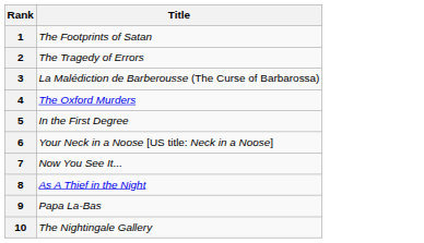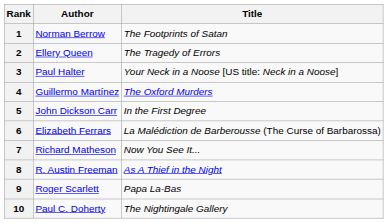 <table class="wikitable sortable" style="font-size:1.00em; line-height:1.5em;">
 <tr>
 <th>Rank</th>
+<th>Author</th>
 <th>Title</th>
 </tr>
 <tr>
 <th>1</th>
+<td><a href='#'>Norman Berrow</a></td>
 <td><em>The Footprints of Satan</em></td>
 </tr>
 <tr>
 <th>2</th>
+<td><a href='#'>Ellery Queen</a></td>
 <td><em>The Tragedy of Errors</em></td>
 </tr>
 <tr>
 <th>3</th>
-<td><em>La Malédiction de Barberousse</em> (The Curse of Barbarossa)</td>
+<td><a href='#'>Paul Halter</a></td>
+<td><em>Your Neck in a Noose</em> [US title: <em>Neck in a Noose</em>]</td>
 </tr>
 <tr>
 <th>4</th>
+<td><a href='#'>Guillermo Martínez</a></td>
 <td><em><a href='#'>The Oxford Murders</a></em></td>
 </tr>
 <tr>
 <th>5</th>
+<td><a href='#'>John Dickson Carr</a></td>
 <td><em>In the First Degree</em></td>
 </tr>
 <tr>
 <th>6</th>
-<td><em>Your Neck in a Noose</em> [US title: <em>Neck in a Noose</em>]</td>
+<td><a href='#'>Elizabeth Ferrars</a></td>
+<td><em>La Malédiction de Barberousse</em> (The Curse of Barbarossa)</td>
 </tr>
 <tr>
 <th>7</th>
+<td><a href='#'>Richard Matheson</a></td>
 <td><em>Now You See It...</em></td>
 </tr>
 <tr>
 <th>8</th>
+<td><a href='#'>R. Austin Freeman</a></td>
 <td><em><a href='#'>As A Thief in the Night</a></em></td>
 </tr>
 <tr>
 <th>9</th>
+<td><a href='#'>Roger Scarlett</a></td>
 <td><em>Papa La-Bas</em></td>
 </tr>
 <tr>
 <th>10</th>
+<td><a href='#'>Paul C. Doherty</a></td>
 <td><em>The Nightingale Gallery</em></td>
 </tr>
 </table>
